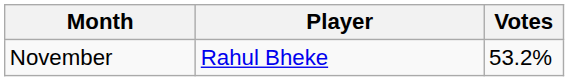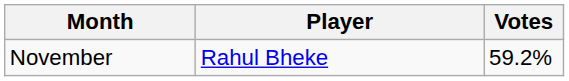 <table class="wikitable" style="text-align:left">
 <tr>
 <th style="width:130px;">Month</th>
 <th style="width:200px;">Player</th>
 <th style="width:50px;">Votes</th>
 </tr>
 <tr>
 <td>November</td>
 <td> <a href='#'>Rahul Bheke</a></td>
-<td>53.2%</td>
+<td>59.2%</td>
 </tr>
 </table>
